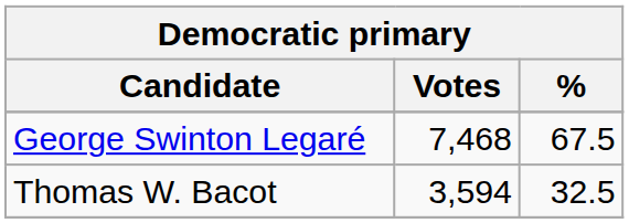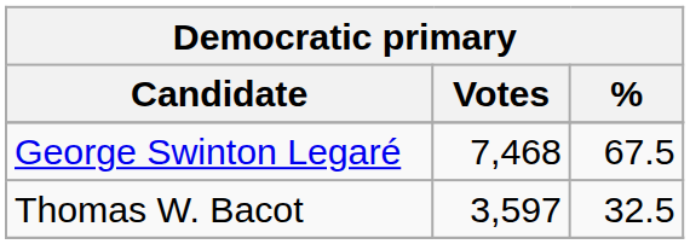 <table class="wikitable" align="left" style="margin: 1em 1em 1em 0; font-size: 95%;">
 <tr>
 <th colspan="3">Democratic primary</th>
 </tr>
 <tr>
 <th colspan="1" style="width: 170px">Candidate</th>
 <th style="width: 50px">Votes</th>
 <th style="width: 40px">%</th>
 </tr>
 <tr>
 </tr>
 <tr>
 <td><a href='#'>George Swinton Legaré</a></td>
 <td align="right">7,468</td>
 <td align="right">67.5</td>
 </tr>
 <tr>
 <td>Thomas W. Bacot</td>
-<td align="right">3,594</td>
+<td align="right">3,597</td>
 <td align="right">32.5</td>
 </tr>
 <tr>
 </tr>
 </table>
